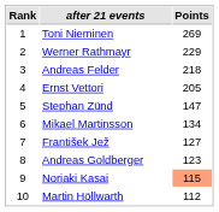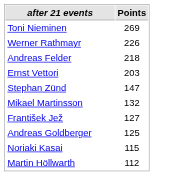 <table cellspacing="1" cellpadding="3" style="border:1px solid #AAAAAA;font-size:86%">
 <tr bgcolor="#E4E4E4">
-<th style="border-bottom:1px solid #AAAAAA" width=10>Rank</th>
 <th style="border-bottom:1px solid #AAAAAA" width=155><em>after 21 events</em></th>
 <th style="border-bottom:1px solid #AAAAAA" width=40>Points</th>
 </tr>
 <tr>
-<td align=center>1</td>
 <td> <a href='#'>Toni Nieminen</a></td>
 <td align=center>269</td>
 </tr>
 <tr>
-<td align=center>2</td>
 <td> <a href='#'>Werner Rathmayr</a></td>
-<td align=center>229</td>
+<td align=center>226</td>
 </tr>
 <tr>
-<td align=center>3</td>
 <td> <a href='#'>Andreas Felder</a></td>
 <td align=center>218</td>
 </tr>
 <tr>
-<td align=center>4</td>
 <td> <a href='#'>Ernst Vettori</a></td>
-<td align=center>205</td>
+<td align=center>203</td>
 </tr>
 <tr>
-<td align=center>5</td>
 <td> <a href='#'>Stephan Zünd</a></td>
 <td align=center>147</td>
 </tr>
 <tr>
-<td align=center>6</td>
 <td> <a href='#'>Mikael Martinsson</a></td>
-<td align=center>134</td>
+<td align=center>132</td>
 </tr>
 <tr>
-<td align=center>7</td>
 <td> <a href='#'>František Jež</a></td>
 <td align=center>127</td>
 </tr>
 <tr>
-<td align=center>8</td>
 <td> <a href='#'>Andreas Goldberger</a></td>
-<td align=center>123</td>
+<td align=center>125</td>
 </tr>
 <tr>
-<td align=center>9</td>
 <td> <a href='#'>Noriaki Kasai</a></td>
-<td align=center style="background: lightsalmon;">115</td>
+<td align=center>115</td>
 </tr>
 <tr>
-<td align=center>10</td>
 <td> <a href='#'>Martin Höllwarth</a></td>
 <td align=center>112</td>
 </tr>
 </table>
